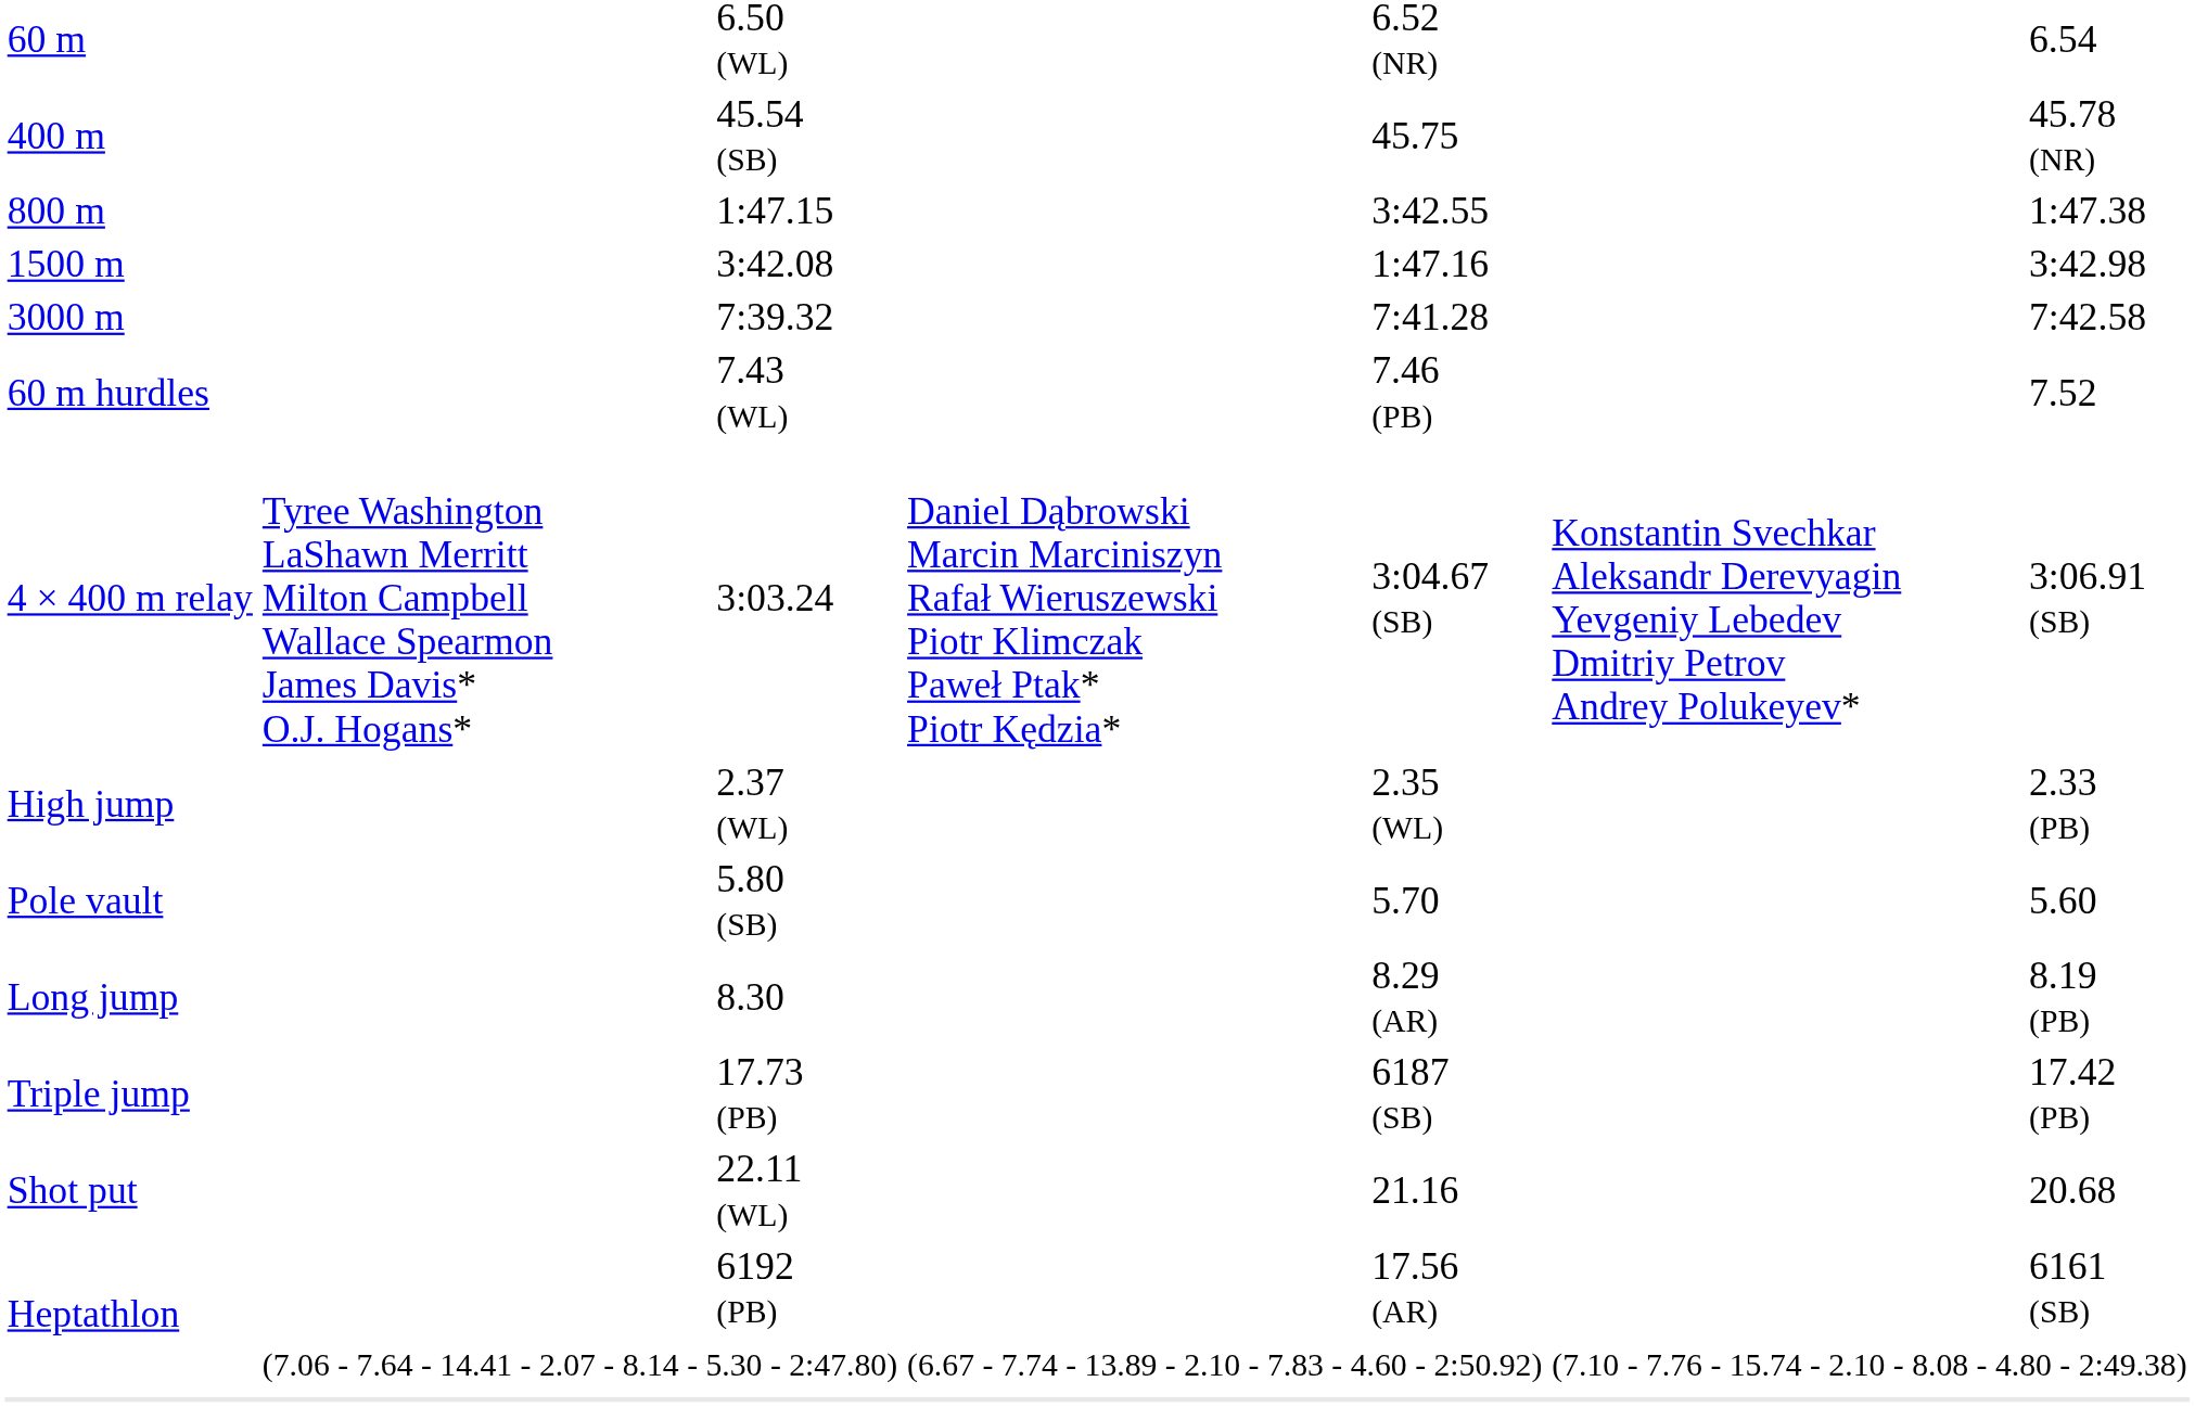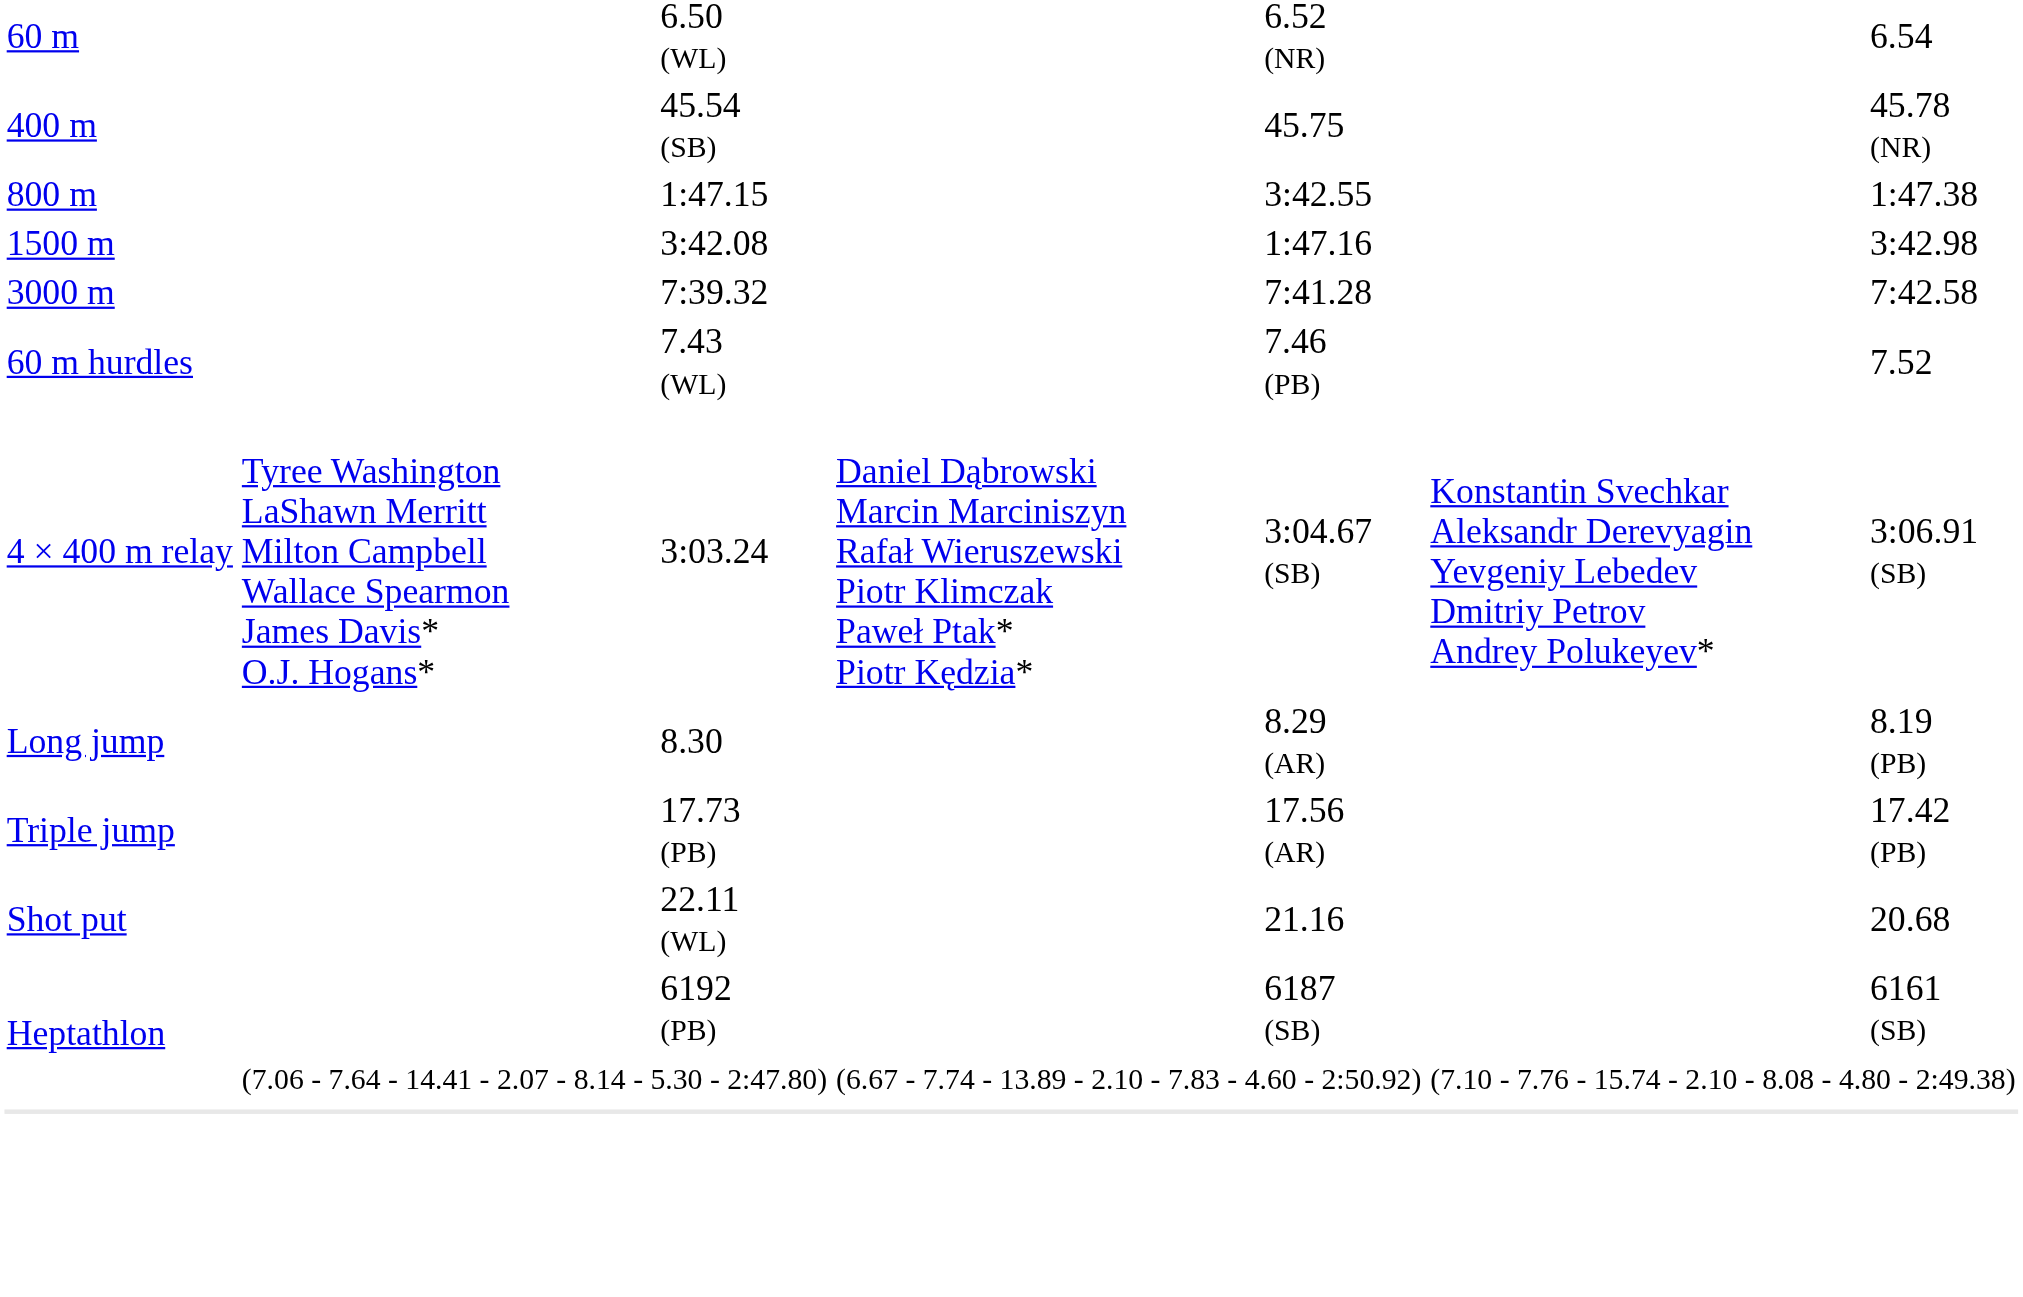 <table>
 <tr>
 <td><a href='#'>60 m</a><br></td>
 <td></td>
 <td>6.50<br><small>(WL)</small></td>
 <td></td>
 <td>6.52<br><small>(NR)</small></td>
 <td></td>
 <td>6.54</td>
 </tr>
 <tr>
 <td><a href='#'>400 m</a><br></td>
 <td></td>
 <td>45.54<br><small>(SB)</small></td>
 <td></td>
 <td>45.75</td>
 <td></td>
 <td>45.78<br><small>(NR)</small></td>
 </tr>
 <tr>
 <td><a href='#'>800 m</a><br></td>
 <td></td>
 <td>1:47.15</td>
 <td></td>
 <td>3:42.55</td>
 <td></td>
 <td>1:47.38</td>
 </tr>
 <tr>
 <td><a href='#'>1500 m</a><br></td>
 <td></td>
 <td>3:42.08</td>
 <td></td>
 <td>1:47.16</td>
 <td></td>
 <td>3:42.98</td>
 </tr>
 <tr>
 <td><a href='#'>3000 m</a><br></td>
 <td></td>
 <td>7:39.32</td>
 <td></td>
 <td>7:41.28</td>
 <td></td>
 <td>7:42.58</td>
 </tr>
 <tr>
 <td><a href='#'>60 m hurdles</a><br></td>
 <td></td>
 <td>7.43<br><small>(WL)</small></td>
 <td></td>
 <td>7.46<br><small>(PB)</small></td>
 <td></td>
 <td>7.52</td>
 </tr>
 <tr>
 <td><a href='#'>4 × 400 m relay</a><br></td>
 <td><br><a href='#'>Tyree Washington</a><br><a href='#'>LaShawn Merritt</a><br><a href='#'>Milton Campbell</a><br><a href='#'>Wallace Spearmon</a><br><a href='#'>James Davis</a>*<br><a href='#'>O.J. Hogans</a>*</td>
 <td>3:03.24</td>
 <td><br><a href='#'>Daniel Dąbrowski</a><br><a href='#'>Marcin Marciniszyn</a><br><a href='#'>Rafał Wieruszewski</a><br><a href='#'>Piotr Klimczak</a><br><a href='#'>Paweł Ptak</a>*<br><a href='#'>Piotr Kędzia</a>*</td>
 <td>3:04.67<br><small>(SB)</small></td>
 <td><br><a href='#'>Konstantin Svechkar</a><br><a href='#'>Aleksandr Derevyagin</a><br><a href='#'>Yevgeniy Lebedev</a><br><a href='#'>Dmitriy Petrov</a><br><a href='#'>Andrey Polukeyev</a>*</td>
 <td>3:06.91<br><small>(SB)</small></td>
 </tr>
 <tr>
-<td><a href='#'>High jump</a><br></td>
-<td></td>
-<td>2.37<br><small>(WL)</small></td>
-<td></td>
-<td>2.35<br><small>(WL)</small></td>
-<td></td>
-<td>2.33<br><small>(PB)</small></td>
-</tr>
-<tr>
-<td><a href='#'>Pole vault</a><br></td>
-<td></td>
-<td>5.80<br><small>(SB)</small></td>
-<td></td>
-<td>5.70</td>
-<td></td>
-<td>5.60</td>
-</tr>
-<tr>
 <td><a href='#'>Long jump</a><br></td>
 <td></td>
 <td>8.30</td>
 <td></td>
 <td>8.29<br><small>(AR)</small></td>
 <td></td>
 <td>8.19<br><small>(PB)</small></td>
 </tr>
 <tr>
 <td><a href='#'>Triple jump</a><br></td>
 <td></td>
 <td>17.73<br><small>(PB)</small></td>
 <td></td>
-<td>6187<br><small>(SB)</small></td>
+<td>17.56<br><small>(AR)</small></td>
 <td></td>
 <td>17.42<br><small>(PB)</small></td>
 </tr>
 <tr>
 <td><a href='#'>Shot put</a><br></td>
 <td></td>
 <td>22.11<br><small>(WL)</small></td>
 <td></td>
 <td>21.16</td>
 <td></td>
 <td>20.68</td>
 </tr>
 <tr>
 <td rowspan=2><a href='#'>Heptathlon</a><br></td>
 <td></td>
 <td>6192<br><small>(PB)</small></td>
 <td></td>
-<td>17.56<br><small>(AR)</small></td>
+<td>6187<br><small>(SB)</small></td>
 <td></td>
 <td>6161<br><small>(SB)</small></td>
 </tr>
 <tr>
 <td colspan=2><small>(7.06 - 7.64 - 14.41 - 2.07 - 8.14 - 5.30 - 2:47.80)</small></td>
 <td colspan=2><small>(6.67 - 7.74 - 13.89 - 2.10 - 7.83 - 4.60 - 2:50.92)</small></td>
 <td colspan=2><small>(7.10 - 7.76 - 15.74 - 2.10 - 8.08 - 4.80 - 2:49.38)</small></td>
 </tr>
 <tr>
 </tr>
 <tr bgcolor= e8e8e8>
 <td colspan=7></td>
 </tr>
 </table>
